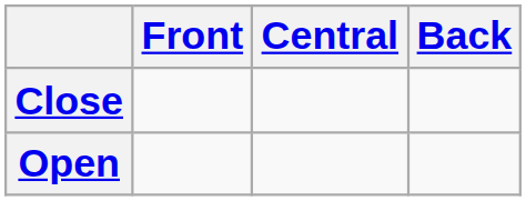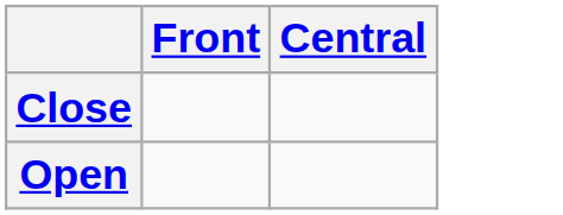 <table class="wikitable" style="text-align:center;">
 <tr>
 <th></th>
 <th><a href='#'>Front</a></th>
 <th><a href='#'>Central</a></th>
-<th><a href='#'>Back</a></th>
 </tr>
 <tr>
 <th><a href='#'>Close</a></th>
 <td>   </td>
 <td></td>
-<td>   </td>
 </tr>
 <tr>
 <th><a href='#'>Open</a></th>
 <td></td>
 <td>   </td>
-<td></td>
 </tr>
 </table>
